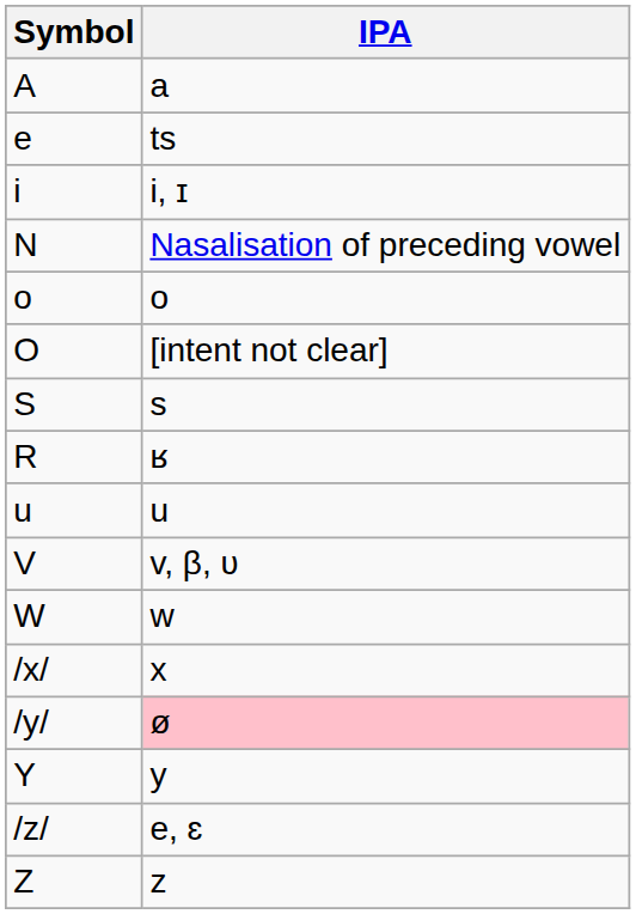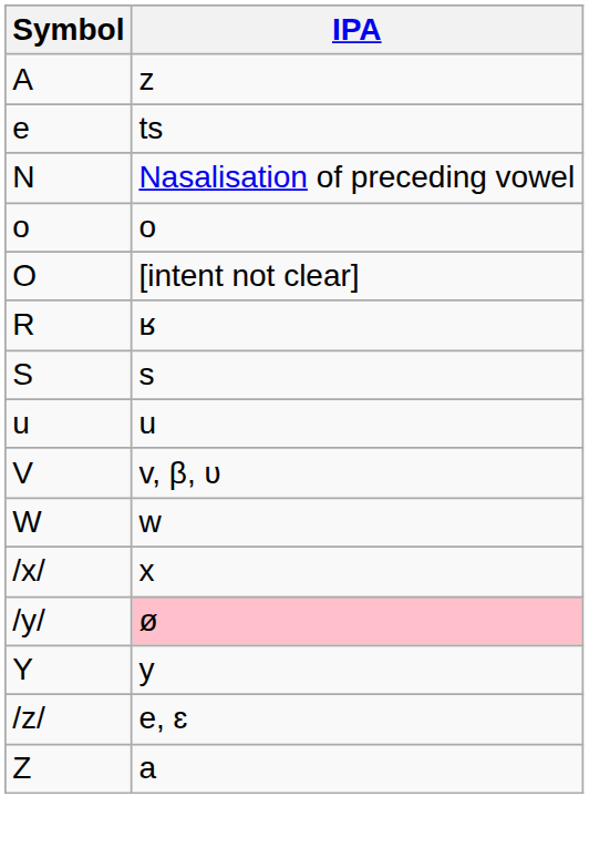 <table class="wikitable">
 <tr>
 <th>Symbol</th>
 <th><a href='#'>IPA</a></th>
 </tr>
 <tr>
 <td>A</td>
-<td>a</td>
+<td>z</td>
 </tr>
 <tr>
 <td>e</td>
 <td>ts</td>
-</tr>
-<tr>
-<td>i</td>
-<td>i, ɪ</td>
 </tr>
 <tr>
 <td>N</td>
 <td><a href='#'>Nasalisation</a> of preceding vowel</td>
 </tr>
 <tr>
 <td>o</td>
 <td>o</td>
 </tr>
 <tr>
 <td>O</td>
 <td>[intent not clear]</td>
 </tr>
 <tr>
+<td>R</td>
+<td>ʁ</td>
+</tr>
+<tr>
 <td>S</td>
 <td>s</td>
-</tr>
-<tr>
-<td>R</td>
-<td>ʁ</td>
 </tr>
 <tr>
 <td>u</td>
 <td>u</td>
 </tr>
 <tr>
 <td>V</td>
 <td>v, β, ʋ</td>
 </tr>
 <tr>
 <td>W</td>
 <td>w</td>
 </tr>
 <tr>
 <td>/x/</td>
 <td>x</td>
 </tr>
 <tr>
 <td>/y/</td>
 <td style="background: pink;">ø</td>
 </tr>
 <tr>
 <td>Y</td>
 <td>y</td>
 </tr>
 <tr>
 <td>/z/</td>
 <td>e, ɛ</td>
 </tr>
 <tr>
 <td>Z</td>
-<td>z</td>
+<td>a</td>
 </tr>
 </table>
